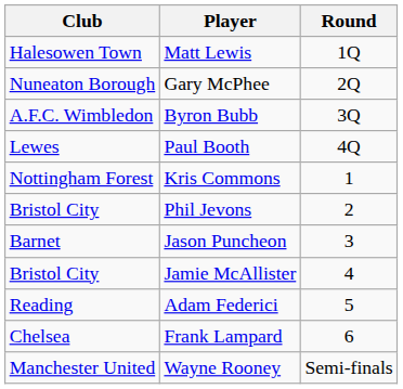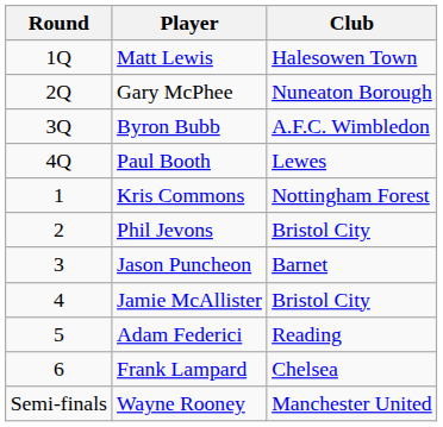 <table class="wikitable" style="font-size:95%">
 <tr>
+<th>Round</th>
+<th>Player</th>
 <th>Club</th>
-<th>Player</th>
-<th>Round</th>
 </tr>
 <tr>
+<td align=center>1Q</td>
+<td><a href='#'>Matt Lewis</a></td>
 <td><a href='#'>Halesowen Town</a></td>
-<td><a href='#'>Matt Lewis</a></td>
-<td align=center>1Q</td>
 </tr>
 <tr>
+<td align=center>2Q</td>
+<td>Gary McPhee</td>
 <td><a href='#'>Nuneaton Borough</a></td>
-<td>Gary McPhee</td>
-<td align=center>2Q</td>
 </tr>
 <tr>
+<td align=center>3Q</td>
+<td><a href='#'>Byron Bubb</a></td>
 <td><a href='#'>A.F.C. Wimbledon</a></td>
-<td><a href='#'>Byron Bubb</a></td>
-<td align=center>3Q</td>
 </tr>
 <tr>
+<td align=center>4Q</td>
+<td><a href='#'>Paul Booth</a></td>
 <td><a href='#'>Lewes</a></td>
-<td><a href='#'>Paul Booth</a></td>
-<td align=center>4Q</td>
 </tr>
 <tr>
+<td align=center>1</td>
+<td><a href='#'>Kris Commons</a></td>
 <td><a href='#'>Nottingham Forest</a></td>
-<td><a href='#'>Kris Commons</a></td>
-<td align=center>1</td>
 </tr>
 <tr>
+<td align=center>2</td>
+<td><a href='#'>Phil Jevons</a></td>
 <td><a href='#'>Bristol City</a></td>
-<td><a href='#'>Phil Jevons</a></td>
-<td align=center>2</td>
 </tr>
 <tr>
+<td align=center>3</td>
+<td><a href='#'>Jason Puncheon</a></td>
 <td><a href='#'>Barnet</a></td>
-<td><a href='#'>Jason Puncheon</a></td>
-<td align=center>3</td>
 </tr>
 <tr>
+<td align=center>4</td>
+<td><a href='#'>Jamie McAllister</a></td>
 <td><a href='#'>Bristol City</a></td>
-<td><a href='#'>Jamie McAllister</a></td>
-<td align=center>4</td>
 </tr>
 <tr>
+<td align=center>5</td>
+<td><a href='#'>Adam Federici</a></td>
 <td><a href='#'>Reading</a></td>
-<td><a href='#'>Adam Federici</a></td>
-<td align=center>5</td>
 </tr>
 <tr>
+<td align=center>6</td>
+<td><a href='#'>Frank Lampard</a></td>
 <td><a href='#'>Chelsea</a></td>
-<td><a href='#'>Frank Lampard</a></td>
-<td align=center>6</td>
 </tr>
 <tr>
+<td align=center>Semi-finals</td>
+<td><a href='#'>Wayne Rooney</a></td>
 <td><a href='#'>Manchester United</a></td>
-<td><a href='#'>Wayne Rooney</a></td>
-<td align=center>Semi-finals</td>
 </tr>
 </table>
